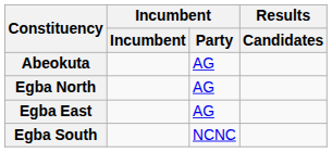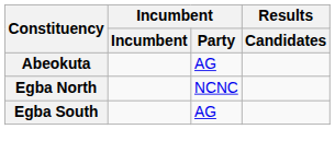 <table class="wikitable sortable">
 <tr>
 <th rowspan="2">Constituency</th>
 <th colspan="2">Incumbent</th>
 <th>Results</th>
 </tr>
 <tr valign="bottom">
 <th>Incumbent</th>
 <th>Party</th>
 <th>Candidates</th>
 </tr>
 <tr>
 <th>Abeokuta</th>
 <td></td>
 <td><a href='#'>AG</a></td>
 <td nowrap=""></td>
 </tr>
 <tr>
 <th>Egba North</th>
 <td></td>
-<td><a href='#'>AG</a></td>
-<td nowrap=""></td>
-</tr>
-<tr>
-<th>Egba East</th>
-<td></td>
-<td><a href='#'>AG</a></td>
+<td><a href='#'>NCNC</a></td>
 <td nowrap=""></td>
 </tr>
 <tr>
 <th>Egba South</th>
 <td></td>
-<td><a href='#'>NCNC</a></td>
+<td><a href='#'>AG</a></td>
 <td nowrap=""></td>
 </tr>
 </table>
